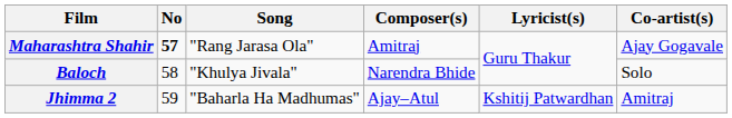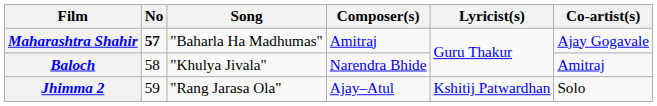 <table class="wikitable">
 <tr>
 <th>Film</th>
 <th>No</th>
 <th>Song</th>
 <th>Composer(s)</th>
 <th>Lyricist(s)</th>
 <th>Co-artist(s)</th>
 </tr>
 <tr>
 <th><em><a href='#'>Maharashtra Shahir</a></em></th>
 <td><strong>57</strong></td>
-<td>"Rang Jarasa Ola"</td>
+<td>"Baharla Ha Madhumas"</td>
 <td><a href='#'>Amitraj</a></td>
 <td rowspan="2"><a href='#'>Guru Thakur</a></td>
 <td><a href='#'>Ajay Gogavale</a></td>
 </tr>
 <tr>
 <th><em><a href='#'>Baloch</a></em></th>
 <td>58</td>
 <td>"Khulya Jivala"</td>
 <td><a href='#'>Narendra Bhide</a></td>
-<td>Solo</td>
+<td><a href='#'>Amitraj</a></td>
 </tr>
 <tr>
 <th><em><a href='#'>Jhimma 2</a></em></th>
 <td>59</td>
-<td>"Baharla Ha Madhumas"</td>
+<td>"Rang Jarasa Ola"</td>
 <td><a href='#'>Ajay–Atul</a></td>
 <td><a href='#'>Kshitij Patwardhan</a></td>
-<td><a href='#'>Amitraj</a></td>
+<td>Solo</td>
 </tr>
 </table>
